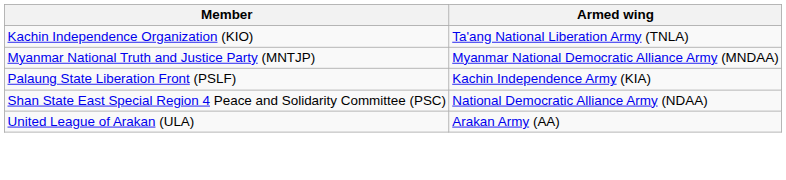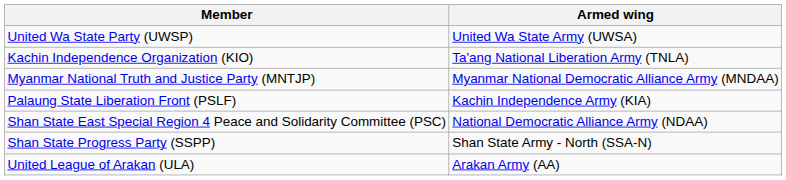 <table class="wikitable">
 <tr>
 <th>Member</th>
 <th>Armed wing</th>
+</tr>
+<tr>
+<td><a href='#'>United Wa State Party</a> (UWSP)</td>
+<td><a href='#'>United Wa State Army</a> (UWSA)</td>
 </tr>
 <tr>
 <td><a href='#'>Kachin Independence Organization</a> (KIO)</td>
 <td><a href='#'>Ta'ang National Liberation Army</a> (TNLA)</td>
 </tr>
 <tr>
 <td><a href='#'>Myanmar National Truth and Justice Party</a> (MNTJP)</td>
 <td><a href='#'>Myanmar National Democratic Alliance Army</a> (MNDAA)</td>
 </tr>
 <tr>
 <td><a href='#'>Palaung State Liberation Front</a> (PSLF)</td>
 <td><a href='#'>Kachin Independence Army</a> (KIA)</td>
 </tr>
 <tr>
 <td><a href='#'>Shan State East Special Region 4</a> Peace and Solidarity Committee (PSC)</td>
 <td><a href='#'>National Democratic Alliance Army</a> (NDAA)</td>
 </tr>
 <tr>
+<td><a href='#'>Shan State Progress Party</a> (SSPP)</td>
+<td>Shan State Army - North (SSA-N)</td>
+</tr>
+<tr>
 <td><a href='#'>United League of Arakan</a> (ULA)</td>
 <td><a href='#'>Arakan Army</a> (AA)</td>
 </tr>
 </table>
